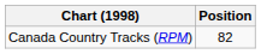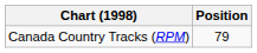 <table class="wikitable sortable">
 <tr>
 <th scope="col">Chart (1998)</th>
 <th scope="col">Position</th>
 </tr>
 <tr>
 <td>Canada Country Tracks (<em><a href='#'>RPM</a></em>)</td>
-<td align="center">82</td>
+<td align="center">79</td>
 </tr>
 </table>
